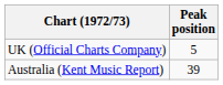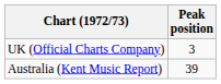 <table class="wikitable">
 <tr>
 <th>Chart (1972/73)</th>
 <th>Peak<br>position</th>
 </tr>
 <tr>
 <td>UK (<a href='#'>Official Charts Company</a>)</td>
-<td style="text-align:center;">5</td>
+<td style="text-align:center;">3</td>
 </tr>
 <tr>
 <td>Australia (<a href='#'>Kent Music Report</a>)</td>
 <td style="text-align:center;">39</td>
 </tr>
 </table>
